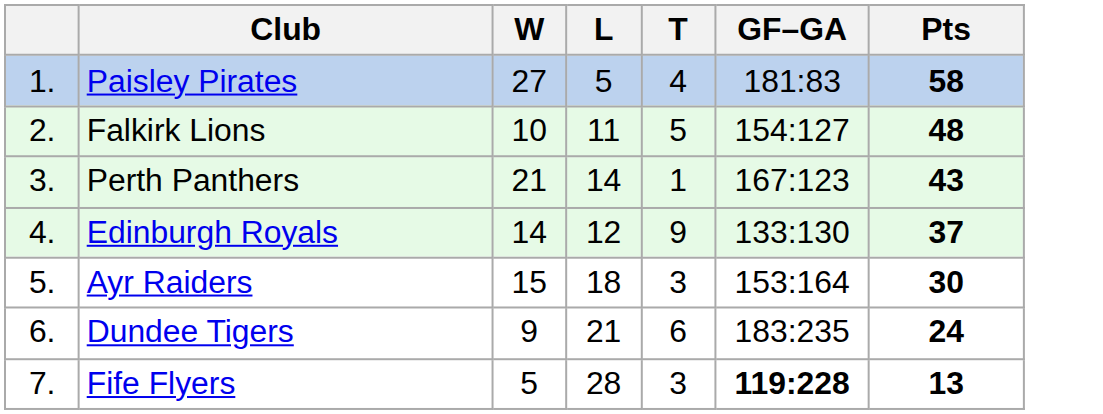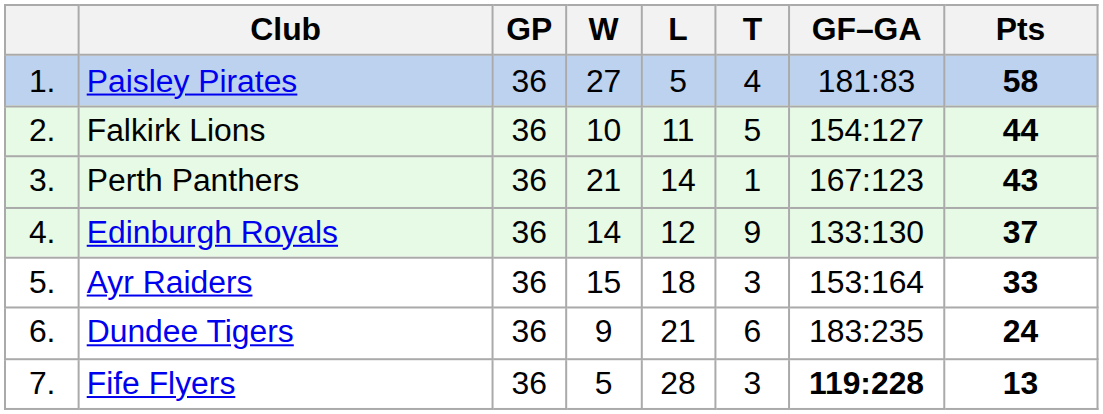 <table class="wikitable">
 <tr>
 <th width="30"></th>
 <th width="200">Club</th>
+<th width="30">GP</th>
 <th width="30">W</th>
 <th width="30">L</th>
 <th width="30">T</th>
 <th width="70">GF–GA</th>
 <th width="70">Pts</th>
 </tr>
 <tr bgcolor="#BCD2EE" align="center">
 <td>1.</td>
 <td align="left"><a href='#'>Paisley Pirates</a></td>
+<td>36</td>
 <td>27</td>
 <td>5</td>
 <td>4</td>
 <td>181:83</td>
 <td><strong>58</strong></td>
 </tr>
 <tr bgcolor="#e6fae6" align="center">
 <td>2.</td>
 <td align="left">Falkirk Lions</td>
+<td>36</td>
 <td>10</td>
 <td>11</td>
 <td>5</td>
 <td>154:127</td>
-<td><strong>48</strong></td>
+<td><strong>44</strong></td>
 </tr>
 <tr bgcolor="#e6fae6" align="center">
 <td>3.</td>
 <td align="left">Perth Panthers</td>
+<td>36</td>
 <td>21</td>
 <td>14</td>
 <td>1</td>
 <td>167:123</td>
 <td><strong>43</strong></td>
 </tr>
 <tr bgcolor="#e6fae6" align="center">
 <td>4.</td>
 <td align="left"><a href='#'>Edinburgh Royals</a></td>
+<td>36</td>
 <td>14</td>
 <td>12</td>
 <td>9</td>
 <td>133:130</td>
 <td><strong>37</strong></td>
 </tr>
 <tr bgcolor="#FFFFFF" align="center">
 <td>5.</td>
 <td align="left"><a href='#'>Ayr Raiders</a></td>
+<td>36</td>
 <td>15</td>
 <td>18</td>
 <td>3</td>
 <td>153:164</td>
-<td><strong>30</strong></td>
+<td><strong>33</strong></td>
 </tr>
 <tr bgcolor="#FFFFFF" align="center">
 <td>6.</td>
 <td align="left"><a href='#'>Dundee Tigers</a></td>
+<td>36</td>
 <td>9</td>
 <td>21</td>
 <td>6</td>
 <td>183:235</td>
 <td><strong>24</strong></td>
 </tr>
 <tr bgcolor="#FFFFFF" align="center">
 <td>7.</td>
 <td align="left"><a href='#'>Fife Flyers</a></td>
+<td>36</td>
 <td>5</td>
 <td>28</td>
 <td>3</td>
 <td><strong>119:228</strong></td>
 <td><strong>13</strong></td>
 </tr>
 </table>
